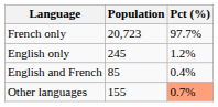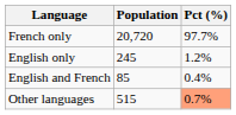 <table class="wikitable">
 <tr>
 <th>Language</th>
 <th>Population</th>
 <th>Pct (%)</th>
 </tr>
 <tr>
 <td>French only</td>
-<td>20,723</td>
+<td>20,720</td>
 <td>97.7%</td>
 </tr>
 <tr>
 <td>English only</td>
 <td>245</td>
 <td>1.2%</td>
 </tr>
 <tr>
 <td>English and French</td>
 <td>85</td>
 <td>0.4%</td>
 </tr>
 <tr>
 <td>Other languages</td>
-<td>155</td>
+<td>515</td>
 <td style="background: lightsalmon;">0.7%</td>
 </tr>
 </table>
